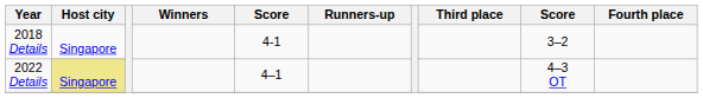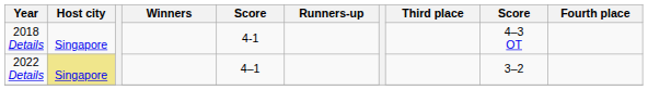 <table class="wikitable" style="text-align:center; width:100%">
 <tr>
 <th width=5%>Year</th>
 <th width=10%>Host city</th>
 <th width=1% rowspan=14 bgcolor=ffffff></th>
 <th width=14%>Winners</th>
 <th width=10%>Score</th>
 <th width=14%>Runners-up</th>
 <th width=1% rowspan=14 bgcolor=ffffff></th>
 <th width=14%>Third place</th>
 <th width=10%>Score</th>
 <th width=14%>Fourth place</th>
 </tr>
 <tr>
 <td>2018 <br> <em><a href='#'>Details</a></em></td>
 <td> <br> <a href='#'>Singapore</a></td>
 <td></td>
 <td>4-1</td>
 <td></td>
 <td></td>
-<td>3–2</td>
+<td>4–3<br><a href='#'>OT</a></td>
 <td></td>
 </tr>
 <tr>
 <td>2022 <br> <em><a href='#'>Details</a></em></td>
 <td style="background: khaki;"> <br> <a href='#'>Singapore</a></td>
 <td></td>
 <td>4–1</td>
 <td></td>
 <td></td>
-<td>4–3<br><a href='#'>OT</a></td>
+<td>3–2</td>
 <td></td>
 </tr>
 <tr>
 </tr>
 </table>
